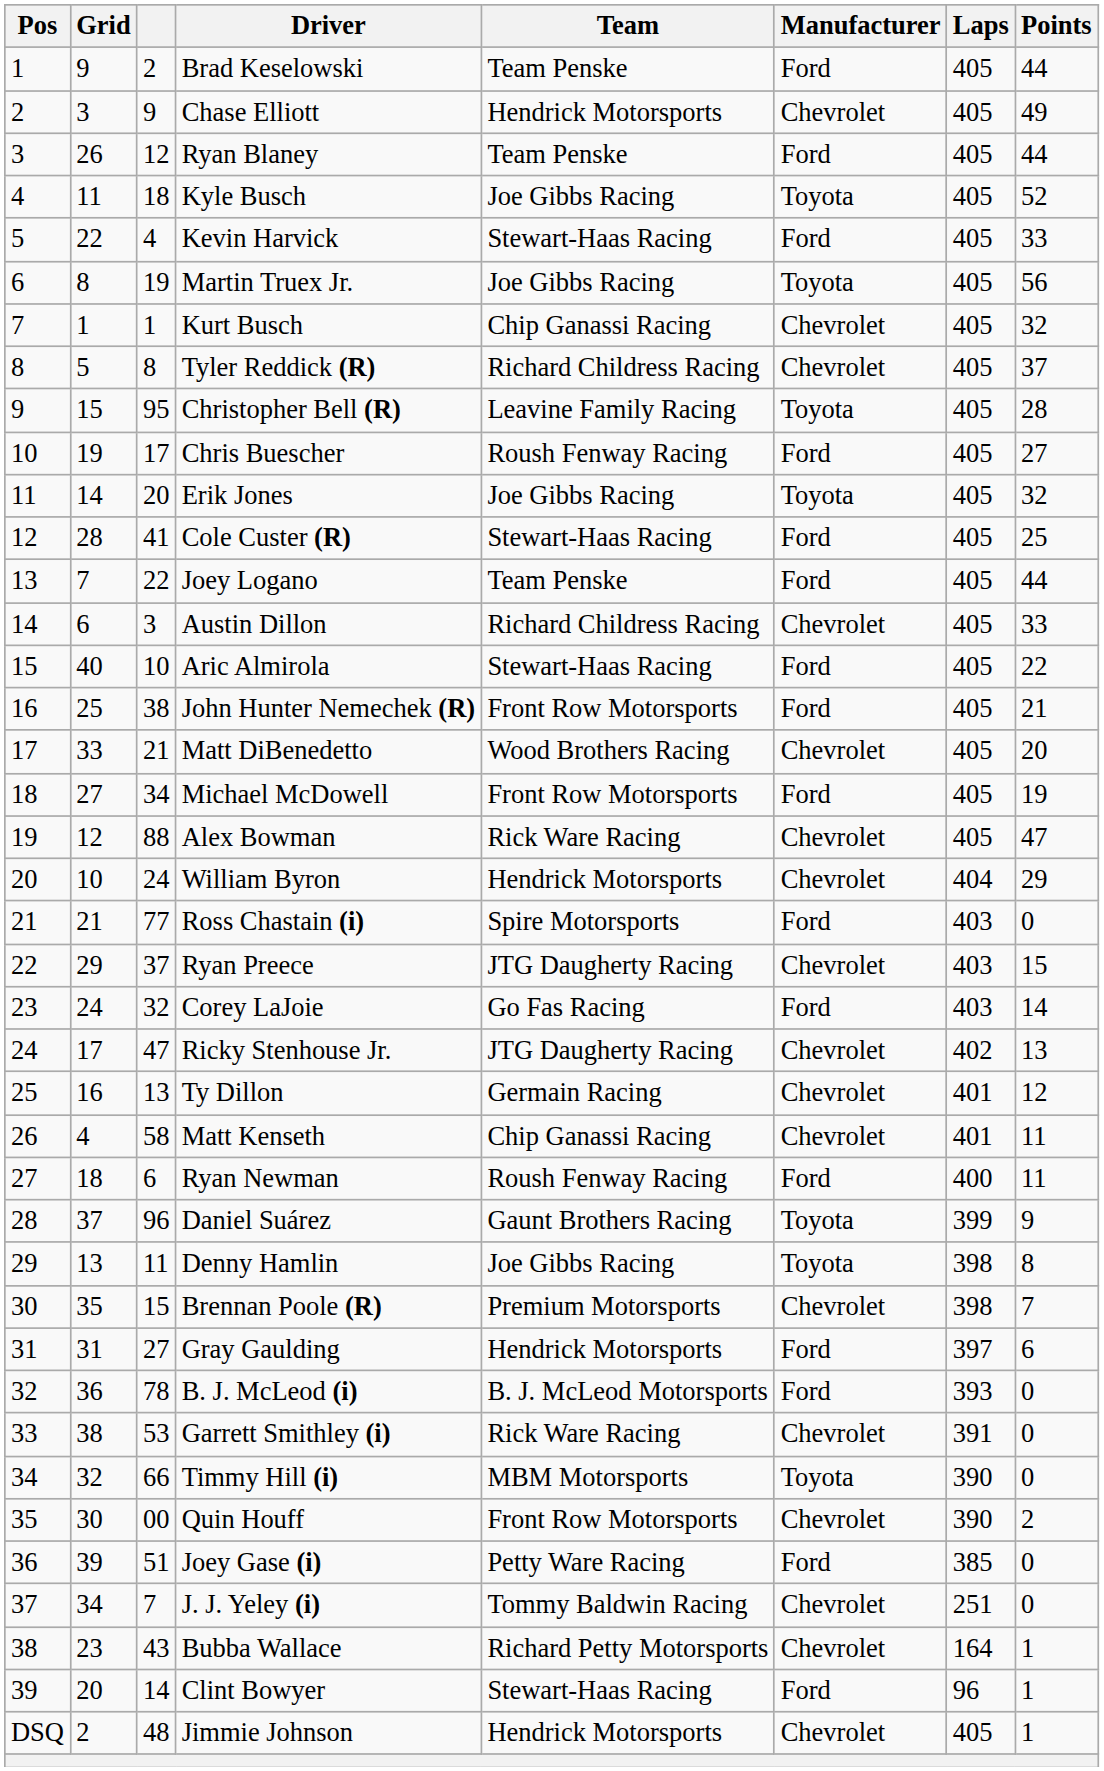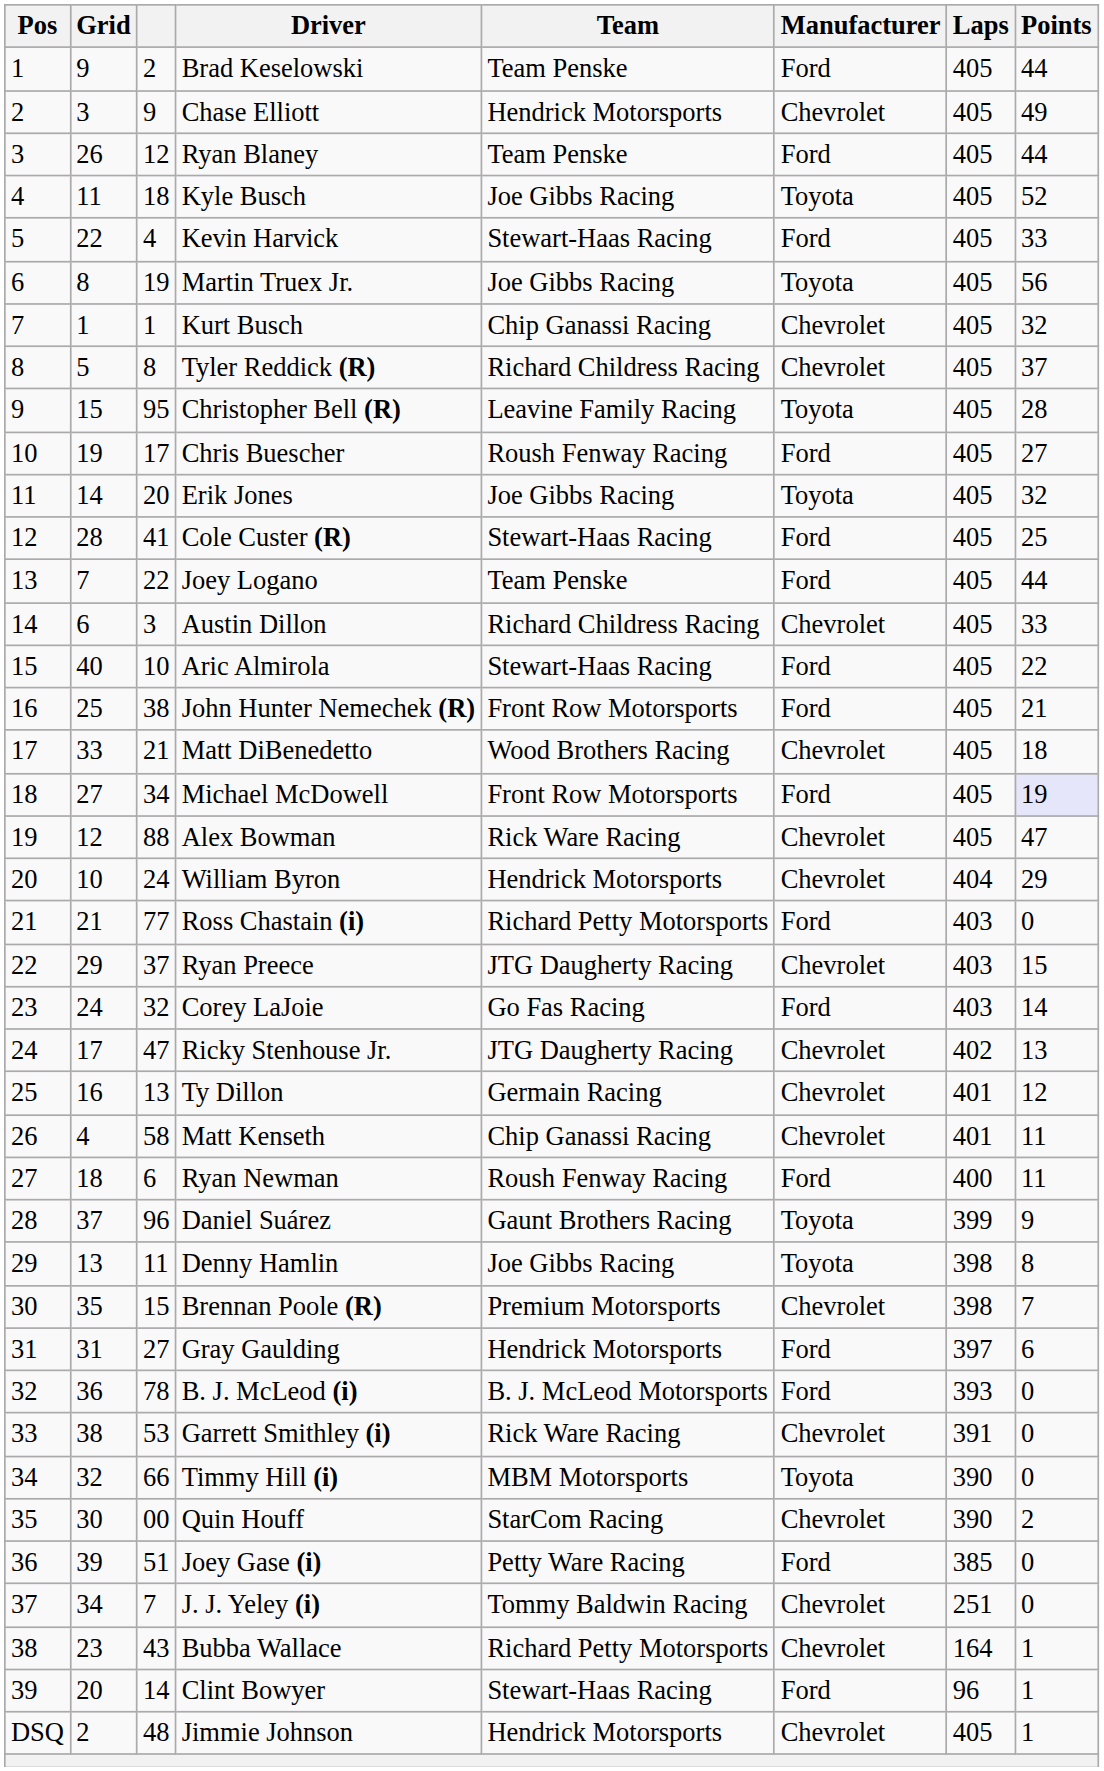 <table class="wikitable" style="font-size:98%">
 <tr>
 <th>Pos</th>
 <th>Grid</th>
 <th></th>
 <th>Driver</th>
 <th>Team</th>
 <th>Manufacturer</th>
 <th>Laps</th>
 <th>Points</th>
 </tr>
 <tr>
 <td>1</td>
 <td>9</td>
 <td>2</td>
 <td>Brad Keselowski</td>
 <td>Team Penske</td>
 <td>Ford</td>
 <td>405</td>
 <td>44</td>
 </tr>
 <tr>
 <td>2</td>
 <td>3</td>
 <td>9</td>
 <td>Chase Elliott</td>
 <td>Hendrick Motorsports</td>
 <td>Chevrolet</td>
 <td>405</td>
 <td>49</td>
 </tr>
 <tr>
 <td>3</td>
 <td>26</td>
 <td>12</td>
 <td>Ryan Blaney</td>
 <td>Team Penske</td>
 <td>Ford</td>
 <td>405</td>
 <td>44</td>
 </tr>
 <tr>
 <td>4</td>
 <td>11</td>
 <td>18</td>
 <td>Kyle Busch</td>
 <td>Joe Gibbs Racing</td>
 <td>Toyota</td>
 <td>405</td>
 <td>52</td>
 </tr>
 <tr>
 <td>5</td>
 <td>22</td>
 <td>4</td>
 <td>Kevin Harvick</td>
 <td>Stewart-Haas Racing</td>
 <td>Ford</td>
 <td>405</td>
 <td>33</td>
 </tr>
 <tr>
 <td>6</td>
 <td>8</td>
 <td>19</td>
 <td>Martin Truex Jr.</td>
 <td>Joe Gibbs Racing</td>
 <td>Toyota</td>
 <td>405</td>
 <td>56</td>
 </tr>
 <tr>
 <td>7</td>
 <td>1</td>
 <td>1</td>
 <td>Kurt Busch</td>
 <td>Chip Ganassi Racing</td>
 <td>Chevrolet</td>
 <td>405</td>
 <td>32</td>
 </tr>
 <tr>
 <td>8</td>
 <td>5</td>
 <td>8</td>
 <td>Tyler Reddick <strong>(R)</strong></td>
 <td>Richard Childress Racing</td>
 <td>Chevrolet</td>
 <td>405</td>
 <td>37</td>
 </tr>
 <tr>
 <td>9</td>
 <td>15</td>
 <td>95</td>
 <td>Christopher Bell <strong>(R)</strong></td>
 <td>Leavine Family Racing</td>
 <td>Toyota</td>
 <td>405</td>
 <td>28</td>
 </tr>
 <tr>
 <td>10</td>
 <td>19</td>
 <td>17</td>
 <td>Chris Buescher</td>
 <td>Roush Fenway Racing</td>
 <td>Ford</td>
 <td>405</td>
 <td>27</td>
 </tr>
 <tr>
 <td>11</td>
 <td>14</td>
 <td>20</td>
 <td>Erik Jones</td>
 <td>Joe Gibbs Racing</td>
 <td>Toyota</td>
 <td>405</td>
 <td>32</td>
 </tr>
 <tr>
 <td>12</td>
 <td>28</td>
 <td>41</td>
 <td>Cole Custer <strong>(R)</strong></td>
 <td>Stewart-Haas Racing</td>
 <td>Ford</td>
 <td>405</td>
 <td>25</td>
 </tr>
 <tr>
 <td>13</td>
 <td>7</td>
 <td>22</td>
 <td>Joey Logano</td>
 <td>Team Penske</td>
 <td>Ford</td>
 <td>405</td>
 <td>44</td>
 </tr>
 <tr>
 <td>14</td>
 <td>6</td>
 <td>3</td>
 <td>Austin Dillon</td>
 <td>Richard Childress Racing</td>
 <td>Chevrolet</td>
 <td>405</td>
 <td>33</td>
 </tr>
 <tr>
 <td>15</td>
 <td>40</td>
 <td>10</td>
 <td>Aric Almirola</td>
 <td>Stewart-Haas Racing</td>
 <td>Ford</td>
 <td>405</td>
 <td>22</td>
 </tr>
 <tr>
 <td>16</td>
 <td>25</td>
 <td>38</td>
 <td>John Hunter Nemechek <strong>(R)</strong></td>
 <td>Front Row Motorsports</td>
 <td>Ford</td>
 <td>405</td>
 <td>21</td>
 </tr>
 <tr>
 <td>17</td>
 <td>33</td>
 <td>21</td>
 <td>Matt DiBenedetto</td>
 <td>Wood Brothers Racing</td>
 <td>Chevrolet</td>
 <td>405</td>
-<td>20</td>
+<td>18</td>
 </tr>
 <tr>
 <td>18</td>
 <td>27</td>
 <td>34</td>
 <td>Michael McDowell</td>
 <td>Front Row Motorsports</td>
 <td>Ford</td>
 <td>405</td>
-<td>19</td>
+<td style="background: lavender;">19</td>
 </tr>
 <tr>
 <td>19</td>
 <td>12</td>
 <td>88</td>
 <td>Alex Bowman</td>
 <td>Rick Ware Racing</td>
 <td>Chevrolet</td>
 <td>405</td>
 <td>47</td>
 </tr>
 <tr>
 <td>20</td>
 <td>10</td>
 <td>24</td>
 <td>William Byron</td>
 <td>Hendrick Motorsports</td>
 <td>Chevrolet</td>
 <td>404</td>
 <td>29</td>
 </tr>
 <tr>
 <td>21</td>
 <td>21</td>
 <td>77</td>
 <td>Ross Chastain <strong>(i)</strong></td>
-<td>Spire Motorsports</td>
+<td>Richard Petty Motorsports</td>
 <td>Ford</td>
 <td>403</td>
 <td>0</td>
 </tr>
 <tr>
 <td>22</td>
 <td>29</td>
 <td>37</td>
 <td>Ryan Preece</td>
 <td>JTG Daugherty Racing</td>
 <td>Chevrolet</td>
 <td>403</td>
 <td>15</td>
 </tr>
 <tr>
 <td>23</td>
 <td>24</td>
 <td>32</td>
 <td>Corey LaJoie</td>
 <td>Go Fas Racing</td>
 <td>Ford</td>
 <td>403</td>
 <td>14</td>
 </tr>
 <tr>
 <td>24</td>
 <td>17</td>
 <td>47</td>
 <td>Ricky Stenhouse Jr.</td>
 <td>JTG Daugherty Racing</td>
 <td>Chevrolet</td>
 <td>402</td>
 <td>13</td>
 </tr>
 <tr>
 <td>25</td>
 <td>16</td>
 <td>13</td>
 <td>Ty Dillon</td>
 <td>Germain Racing</td>
 <td>Chevrolet</td>
 <td>401</td>
 <td>12</td>
 </tr>
 <tr>
 <td>26</td>
 <td>4</td>
 <td>58</td>
 <td>Matt Kenseth</td>
 <td>Chip Ganassi Racing</td>
 <td>Chevrolet</td>
 <td>401</td>
 <td>11</td>
 </tr>
 <tr>
 <td>27</td>
 <td>18</td>
 <td>6</td>
 <td>Ryan Newman</td>
 <td>Roush Fenway Racing</td>
 <td>Ford</td>
 <td>400</td>
 <td>11</td>
 </tr>
 <tr>
 <td>28</td>
 <td>37</td>
 <td>96</td>
 <td>Daniel Suárez</td>
 <td>Gaunt Brothers Racing</td>
 <td>Toyota</td>
 <td>399</td>
 <td>9</td>
 </tr>
 <tr>
 <td>29</td>
 <td>13</td>
 <td>11</td>
 <td>Denny Hamlin</td>
 <td>Joe Gibbs Racing</td>
 <td>Toyota</td>
 <td>398</td>
 <td>8</td>
 </tr>
 <tr>
 <td>30</td>
 <td>35</td>
 <td>15</td>
 <td>Brennan Poole <strong>(R)</strong></td>
 <td>Premium Motorsports</td>
 <td>Chevrolet</td>
 <td>398</td>
 <td>7</td>
 </tr>
 <tr>
 <td>31</td>
 <td>31</td>
 <td>27</td>
 <td>Gray Gaulding</td>
 <td>Hendrick Motorsports</td>
 <td>Ford</td>
 <td>397</td>
 <td>6</td>
 </tr>
 <tr>
 <td>32</td>
 <td>36</td>
 <td>78</td>
 <td>B. J. McLeod <strong>(i)</strong></td>
 <td>B. J. McLeod Motorsports</td>
 <td>Ford</td>
 <td>393</td>
 <td>0</td>
 </tr>
 <tr>
 <td>33</td>
 <td>38</td>
 <td>53</td>
 <td>Garrett Smithley <strong>(i)</strong></td>
 <td>Rick Ware Racing</td>
 <td>Chevrolet</td>
 <td>391</td>
 <td>0</td>
 </tr>
 <tr>
 <td>34</td>
 <td>32</td>
 <td>66</td>
 <td>Timmy Hill <strong>(i)</strong></td>
 <td>MBM Motorsports</td>
 <td>Toyota</td>
 <td>390</td>
 <td>0</td>
 </tr>
 <tr>
 <td>35</td>
 <td>30</td>
 <td>00</td>
 <td>Quin Houff</td>
-<td>Front Row Motorsports</td>
+<td>StarCom Racing</td>
 <td>Chevrolet</td>
 <td>390</td>
 <td>2</td>
 </tr>
 <tr>
 <td>36</td>
 <td>39</td>
 <td>51</td>
 <td>Joey Gase <strong>(i)</strong></td>
 <td>Petty Ware Racing</td>
 <td>Ford</td>
 <td>385</td>
 <td>0</td>
 </tr>
 <tr>
 <td>37</td>
 <td>34</td>
 <td>7</td>
 <td>J. J. Yeley <strong>(i)</strong></td>
 <td>Tommy Baldwin Racing</td>
 <td>Chevrolet</td>
 <td>251</td>
 <td>0</td>
 </tr>
 <tr>
 <td>38</td>
 <td>23</td>
 <td>43</td>
 <td>Bubba Wallace</td>
 <td>Richard Petty Motorsports</td>
 <td>Chevrolet</td>
 <td>164</td>
 <td>1</td>
 </tr>
 <tr>
 <td>39</td>
 <td>20</td>
 <td>14</td>
 <td>Clint Bowyer</td>
 <td>Stewart-Haas Racing</td>
 <td>Ford</td>
 <td>96</td>
 <td>1</td>
 </tr>
 <tr>
 <td>DSQ</td>
 <td>2</td>
 <td>48</td>
 <td>Jimmie Johnson</td>
 <td>Hendrick Motorsports</td>
 <td>Chevrolet</td>
 <td>405</td>
 <td>1</td>
 </tr>
 <tr>
 <th colspan="8"></th>
 </tr>
 </table>
